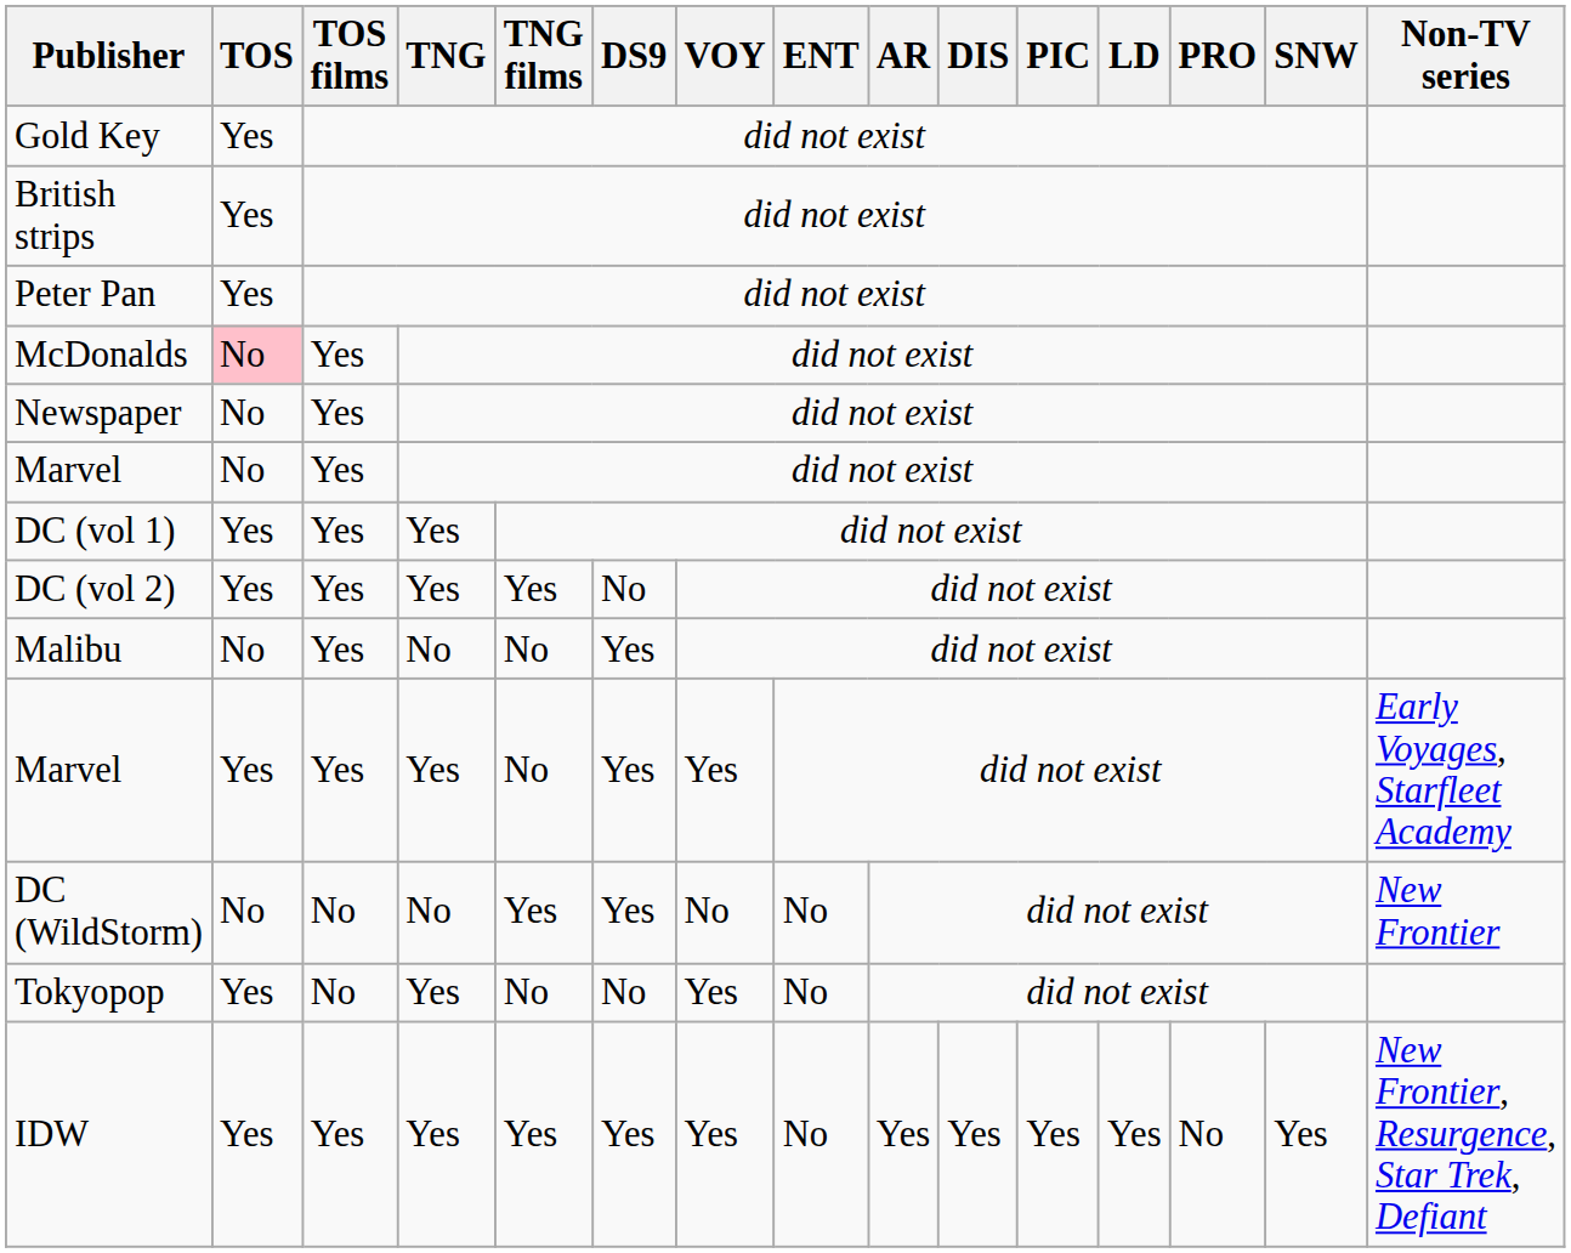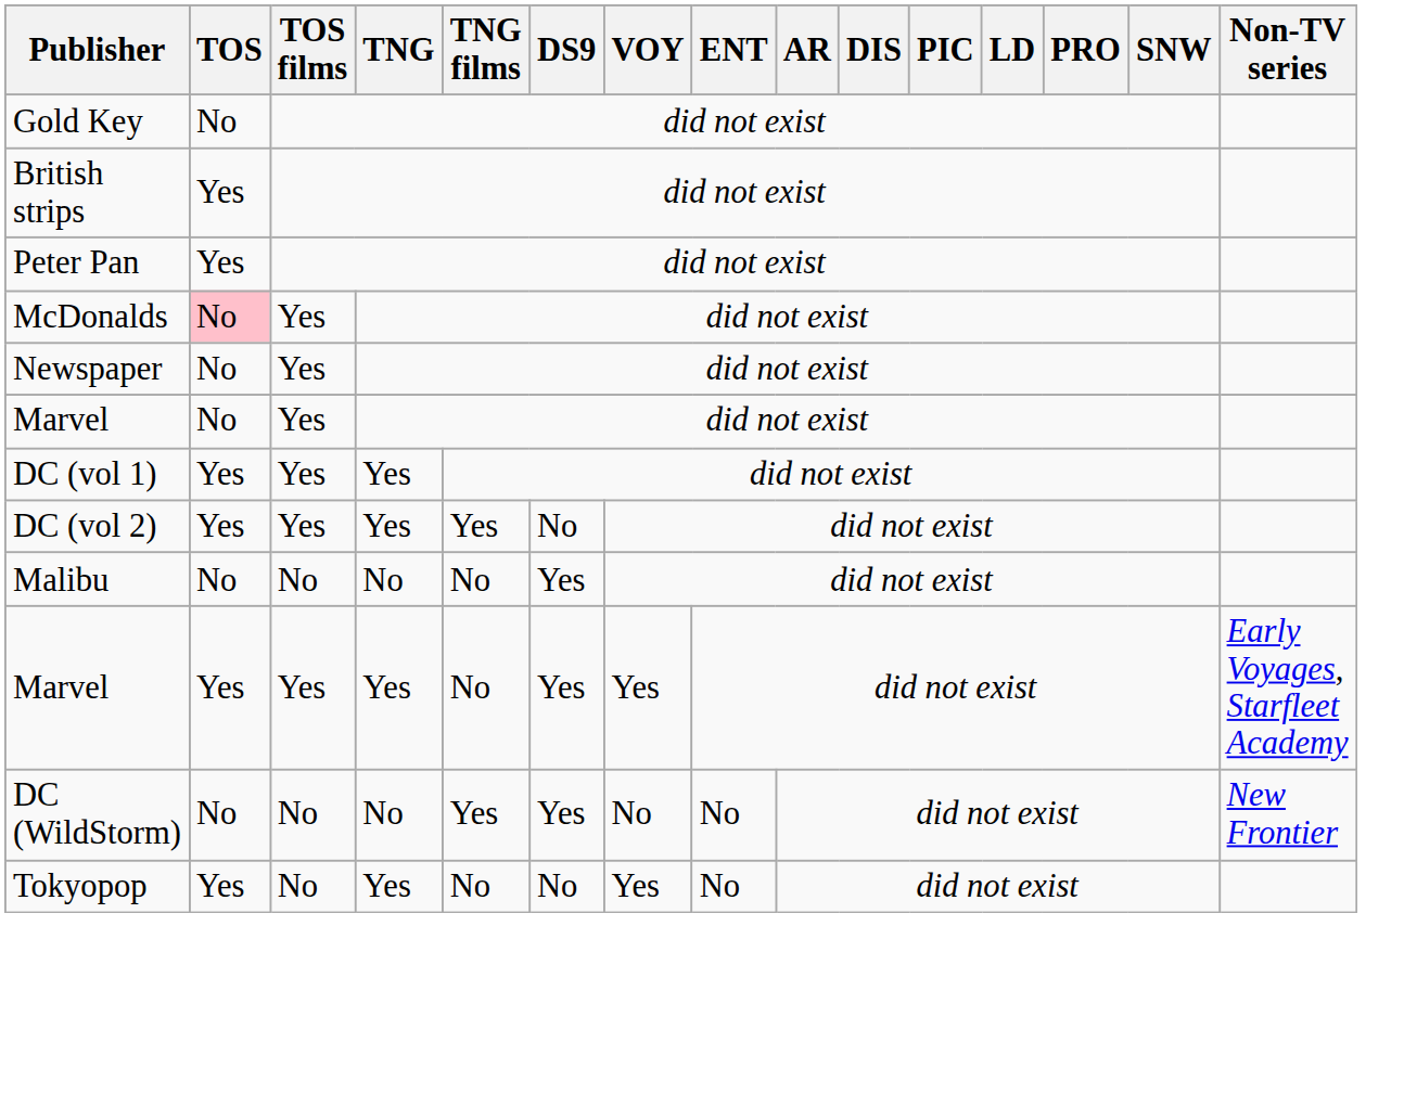 <table class="wikitable sortable">
 <tr>
 <th>Publisher</th>
 <th>TOS</th>
 <th>TOS<br>films</th>
 <th>TNG</th>
 <th>TNG<br>films</th>
 <th>DS9</th>
 <th>VOY</th>
 <th>ENT</th>
 <th>AR</th>
 <th>DIS</th>
 <th>PIC</th>
 <th>LD</th>
 <th>PRO</th>
 <th>SNW</th>
 <th>Non-TV series</th>
 </tr>
 <tr>
 <td>Gold Key</td>
-<td> Yes</td>
+<td> No</td>
 <td colspan="12" style="text-align:center;"><em>did not exist</em></td>
 <td></td>
 </tr>
 <tr>
 <td>British strips</td>
 <td> Yes</td>
 <td colspan="12" style="text-align:center;"><em>did not exist</em></td>
 <td></td>
 </tr>
 <tr>
 <td>Peter Pan</td>
 <td> Yes</td>
 <td colspan="12" style="text-align:center;"><em>did not exist</em></td>
 <td></td>
 </tr>
 <tr>
 <td>McDonalds</td>
 <td style="background: pink;"> No</td>
 <td> Yes</td>
 <td colspan="11" style="text-align:center;"><em>did not exist</em></td>
 <td></td>
 </tr>
 <tr>
 <td>Newspaper</td>
 <td> No</td>
 <td> Yes</td>
 <td colspan="11" style="text-align:center;"><em>did not exist</em></td>
 <td></td>
 </tr>
 <tr>
 <td>Marvel</td>
 <td> No</td>
 <td> Yes</td>
 <td colspan="11" style="text-align:center;"><em>did not exist</em></td>
 <td></td>
 </tr>
 <tr>
 <td>DC (vol 1)</td>
 <td> Yes</td>
 <td> Yes</td>
 <td> Yes</td>
 <td colspan="10" style="text-align:center;"><em>did not exist</em></td>
 <td></td>
 </tr>
 <tr>
 <td>DC (vol 2)</td>
 <td> Yes</td>
 <td> Yes</td>
 <td> Yes</td>
 <td> Yes</td>
 <td> No</td>
 <td colspan="8" style="text-align:center;"><em>did not exist</em></td>
 <td></td>
 </tr>
 <tr>
 <td>Malibu</td>
 <td> No</td>
-<td> Yes</td>
+<td> No</td>
 <td> No</td>
 <td> No</td>
 <td> Yes</td>
 <td colspan="8" style="text-align:center;"><em>did not exist</em></td>
 <td></td>
 </tr>
 <tr>
 <td>Marvel</td>
 <td> Yes</td>
 <td> Yes</td>
 <td> Yes</td>
 <td> No</td>
 <td> Yes</td>
 <td> Yes</td>
 <td colspan="7" style="text-align:center;"><em>did not exist</em></td>
 <td><em><a href='#'>Early Voyages</a></em>,<br><em><a href='#'>Starfleet Academy</a></em></td>
 </tr>
 <tr>
 <td>DC (WildStorm)</td>
 <td> No</td>
 <td> No</td>
 <td> No</td>
 <td> Yes</td>
 <td> Yes</td>
 <td> No</td>
 <td> No</td>
 <td colspan="6" style="text-align:center;"><em>did not exist</em></td>
 <td><em><a href='#'>New Frontier</a></em></td>
 </tr>
 <tr>
 <td>Tokyopop</td>
 <td> Yes</td>
 <td> No</td>
 <td> Yes</td>
 <td> No</td>
 <td> No</td>
 <td> Yes</td>
 <td> No</td>
 <td colspan="6" style="text-align:center;"><em>did not exist</em></td>
 <td></td>
 </tr>
-<tr>
-<td>IDW</td>
-<td> Yes</td>
-<td> Yes</td>
-<td> Yes</td>
-<td> Yes</td>
-<td> Yes</td>
-<td> Yes</td>
-<td> No</td>
-<td> Yes</td>
-<td> Yes</td>
-<td> Yes</td>
-<td> Yes</td>
-<td> No</td>
-<td> Yes</td>
-<td><a href='#'><em>New Frontier</em></a>, <br><em><a href='#'>Resurgence</a></em>, <em><a href='#'>Star Trek</a></em>,<br><em><a href='#'>Defiant</a></em></td>
-</tr>
 </table>
